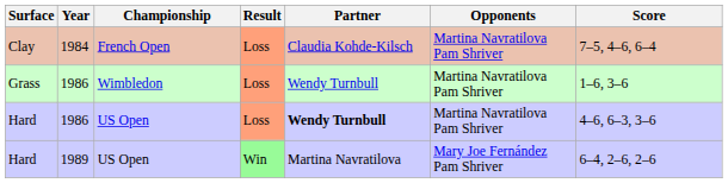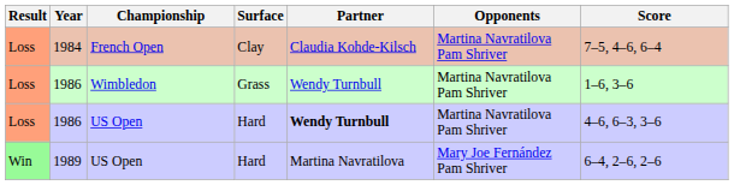 <table class="wikitable sortable">
 <tr>
-<th style="width:50px">Surface</th>
+<th>Result</th>
 <th style="width:35px">Year</th>
 <th style="width:160px">Championship</th>
-<th>Result</th>
+<th style="width:50px">Surface</th>
 <th style="width:160px">Partner</th>
 <th style="width:160px">Opponents</th>
 <th style="width:160px" class="unsortable">Score</th>
 </tr>
 <tr style="background:#ebc2af;">
-<td>Clay</td>
+<td style="background:#ffa07a;">Loss</td>
 <td>1984</td>
 <td><a href='#'>French Open</a></td>
-<td style="background:#ffa07a;">Loss</td>
+<td>Clay</td>
 <td> <a href='#'>Claudia Kohde-Kilsch</a></td>
 <td> <a href='#'>Martina Navratilova</a><br> <a href='#'>Pam Shriver</a></td>
 <td>7–5, 4–6, 6–4</td>
 </tr>
 <tr style="background:#cfc;">
-<td>Grass</td>
+<td style="background:#ffa07a;">Loss</td>
 <td>1986</td>
 <td><a href='#'>Wimbledon</a></td>
-<td style="background:#ffa07a;">Loss</td>
+<td>Grass</td>
 <td> <a href='#'>Wendy Turnbull</a></td>
 <td> Martina Navratilova<br> Pam Shriver</td>
 <td>1–6, 3–6</td>
 </tr>
 <tr style="background:#ccf;">
-<td>Hard</td>
+<td style="background:#ffa07a;">Loss</td>
 <td>1986</td>
 <td><a href='#'>US Open</a></td>
-<td style="background:#ffa07a;">Loss</td>
+<td>Hard</td>
 <td><strong> Wendy Turnbull</strong></td>
 <td> Martina Navratilova<br> Pam Shriver</td>
 <td>4–6, 6–3, 3–6</td>
 </tr>
 <tr style="background:#ccf;">
-<td>Hard</td>
+<td style="background:#98fb98;">Win</td>
 <td>1989</td>
 <td>US Open</td>
-<td style="background:#98fb98;">Win</td>
+<td>Hard</td>
 <td> Martina Navratilova</td>
 <td> <a href='#'>Mary Joe Fernández</a><br> Pam Shriver</td>
 <td>6–4, 2–6, 2–6</td>
 </tr>
 </table>
